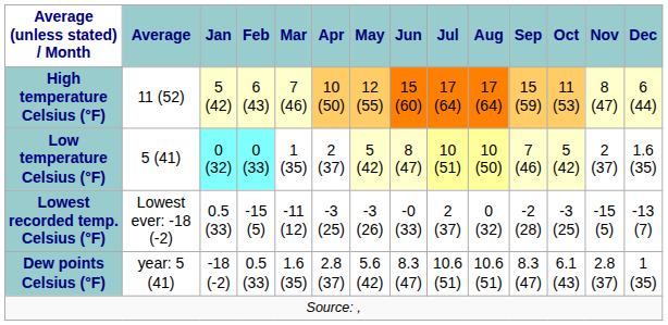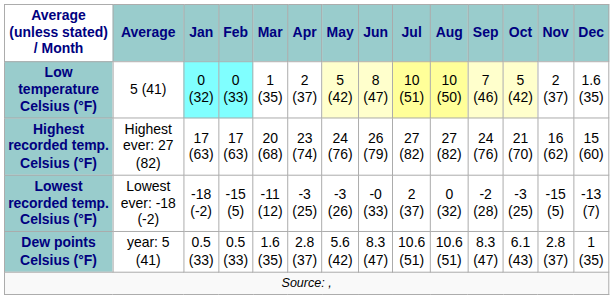 <table class="wikitable" style="font-size:90%;width:100%;border:0px;text-align:center;line-height:120%;">
 <tr>
 <th style="background: #FFFFFF; color: #000080" height="17">Average (unless stated) / Month</th>
 <th style="background: #99CCCC; color:#000080;">Average</th>
 <th style="background: #99CCCC; color:#000080;">Jan</th>
 <th style="background: #99CCCC; color:#000080;">Feb</th>
 <th style="background: #99CCCC; color:#000080;">Mar</th>
 <th style="background: #99CCCC; color:#000080;">Apr</th>
 <th style="background: #99CCCC; color:#000080;">May</th>
 <th style="background: #99CCCC; color:#000080;">Jun</th>
 <th style="background: #99CCCC; color:#000080;">Jul</th>
 <th style="background: #99CCCC; color:#000080;">Aug</th>
 <th style="background: #99CCCC; color:#000080;">Sep</th>
 <th style="background: #99CCCC; color:#000080;">Oct</th>
 <th style="background: #99CCCC; color:#000080;">Nov</th>
 <th style="background: #99CCCC; color:#000080;">Dec</th>
 </tr>
 <tr>
-<th style="background: #99CCCC; color:#000080;">High temperature Celsius (°F)</th>
-<td style="background: #FFFFFF; color:#000000;">11 (52)</td>
-<td style="background: #FFFFCC; color:#000000;">5 (42)</td>
-<td style="background: #FFFFCC; color:#000000;">6 (43)</td>
-<td style="background: #FFFFCC; color:#000000;">7 (46)</td>
-<td style="background: #FFCC66; color:#000000;">10 (50)</td>
-<td style="background: #FFCC66; color:#000000;">12 (55)</td>
-<td style="background: #FF8000; color:#000000;">15 (60)</td>
-<td style="background: #FF8000; color:#000000;">17 (64)</td>
-<td style="background: #FF8000; color:#000000;">17 (64)</td>
-<td style="background: #FFCC66; color:#000000;">15 (59)</td>
-<td style="background: #FFCC66; color:#000000;">11 (53)</td>
-<td style="background: #FFFFCC; color:#000000;">8 (47)</td>
-<td style="background: #FFFFCC; color:#000000;">6 (44)</td>
-</tr>
-<tr>
 <th style="background: #99CCCC; color:#000080;" height="16;">Low temperature Celsius (°F)</th>
 <td style="background: #FFFFFF; color: black;">5 (41)</td>
 <td style="background: #80FFFF; color: black;">0 (32)</td>
 <td style="background: #80FFFF; color: black;">0 (33)</td>
 <td style="background: #FFFFFF; color: black;">1 (35)</td>
 <td style="background: #FFFFFF; color: black;">2 (37)</td>
 <td style="background: #FFFFCC; color: black;">5 (42)</td>
 <td style="background: #FFFFCC; color: black;">8 (47)</td>
 <td style="background: #FFFF99; color: black;">10 (51)</td>
 <td style="background: #FFFF99; color: black;">10 (50)</td>
 <td style="background: #FFFFCC; color: black;">7 (46)</td>
 <td style="background: #FFFFCC; color: black;">5 (42)</td>
 <td style="background: #FFFFFF; color: black;">2 (37)</td>
 <td style="background: #FFFFFF; color: black;">1.6 (35)</td>
 </tr>
 <tr>
+<th style="background: #99CCCC; color:#000080;">Highest recorded temp. Celsius (°F)</th>
+<td style="background: #FFFFFF; color:#000000;">Highest ever: 27 (82)</td>
+<td style="background: #FFFFFF; color:#000000;">17 (63)</td>
+<td style="background: #FFFFFF; color:#000000;">17 (63)</td>
+<td style="background: #FFFFFF; color:#000000;">20 (68)</td>
+<td style="background: #FFFFFF; color:#000000;">23 (74)</td>
+<td style="background: #FFFFFF; color:#000000;">24 (76)</td>
+<td style="background: #FFFFFF; color:#000000;">26 (79)</td>
+<td style="background: #FFFFFF; color:#000000;">27 (82)</td>
+<td style="background: #FFFFFF; color:#000000;">27 (82)</td>
+<td style="background: #FFFFFF; color:#000000;">24 (76)</td>
+<td style="background: #FFFFFF; color:#000000;">21 (70)</td>
+<td style="background: #FFFFFF; color:#000000;">16 (62)</td>
+<td style="background: #FFFFFF; color:#000000;">15 (60)</td>
+</tr>
+<tr>
 <th style="background: #99CCCC; color:#000080;">Lowest recorded temp. Celsius (°F)</th>
 <td style="background: #FFFFFF; color:#000000;">Lowest ever: -18 (-2)</td>
-<td style="background: #FFFFFF; color: black;">0.5 (33)</td>
+<td style="background: #FFFFFF; color:#000000;">-18 (-2)</td>
 <td style="background: #FFFFFF; color:#000000;">-15 (5)</td>
 <td style="background: #FFFFFF; color:#000000;">-11 (12)</td>
 <td style="background: #FFFFFF; color:#000000;">-3 (25)</td>
 <td style="background: #FFFFFF; color:#000000;">-3 (26)</td>
 <td style="background: #FFFFFF; color:#000000;">-0 (33)</td>
 <td style="background: #FFFFFF; color:#000000;">2 (37)</td>
 <td style="background: #FFFFFF; color:#000000;">0 (32)</td>
 <td style="background: #FFFFFF; color:#000000;">-2 (28)</td>
 <td style="background: #FFFFFF; color:#000000;">-3 (25)</td>
 <td style="background: #FFFFFF; color:#000000;">-15 (5)</td>
 <td style="background: #FFFFFF; color:#000000;">-13 (7)</td>
 </tr>
 <tr>
 <th style="background: #99CCCC; color:#000080;" height="16;">Dew points Celsius (°F)</th>
 <td style="background: #FFFFFF; color: black;">year: 5 (41)</td>
-<td style="background: #FFFFFF; color:#000000;">-18 (-2)</td>
+<td style="background: #FFFFFF; color: black;">0.5 (33)</td>
 <td style="background: #FFFFFF; color: black;">0.5 (33)</td>
 <td style="background: #FFFFFF; color: black;">1.6 (35)</td>
 <td style="background: #FFFFFF; color: black;">2.8 (37)</td>
 <td style="background: #FFFFFF; color: black;">5.6 (42)</td>
 <td style="background: #FFFFFF; color: black;">8.3 (47)</td>
 <td style="background: #FFFFFF; color: black;">10.6 (51)</td>
 <td style="background: #FFFFFF; color: black;">10.6 (51)</td>
 <td style="background: #FFFFFF; color: black;">8.3 (47)</td>
 <td style="background: #FFFFFF; color: black;">6.1 (43)</td>
 <td style="background: #FFFFFF; color: black;">2.8 (37)</td>
 <td style="background: #FFFFFF; color: black;">1 (35)</td>
 </tr>
 <tr>
 <td colspan="14" style="text-align:center;font-size:90%;"><em>Source: , </em></td>
 </tr>
 </table>
